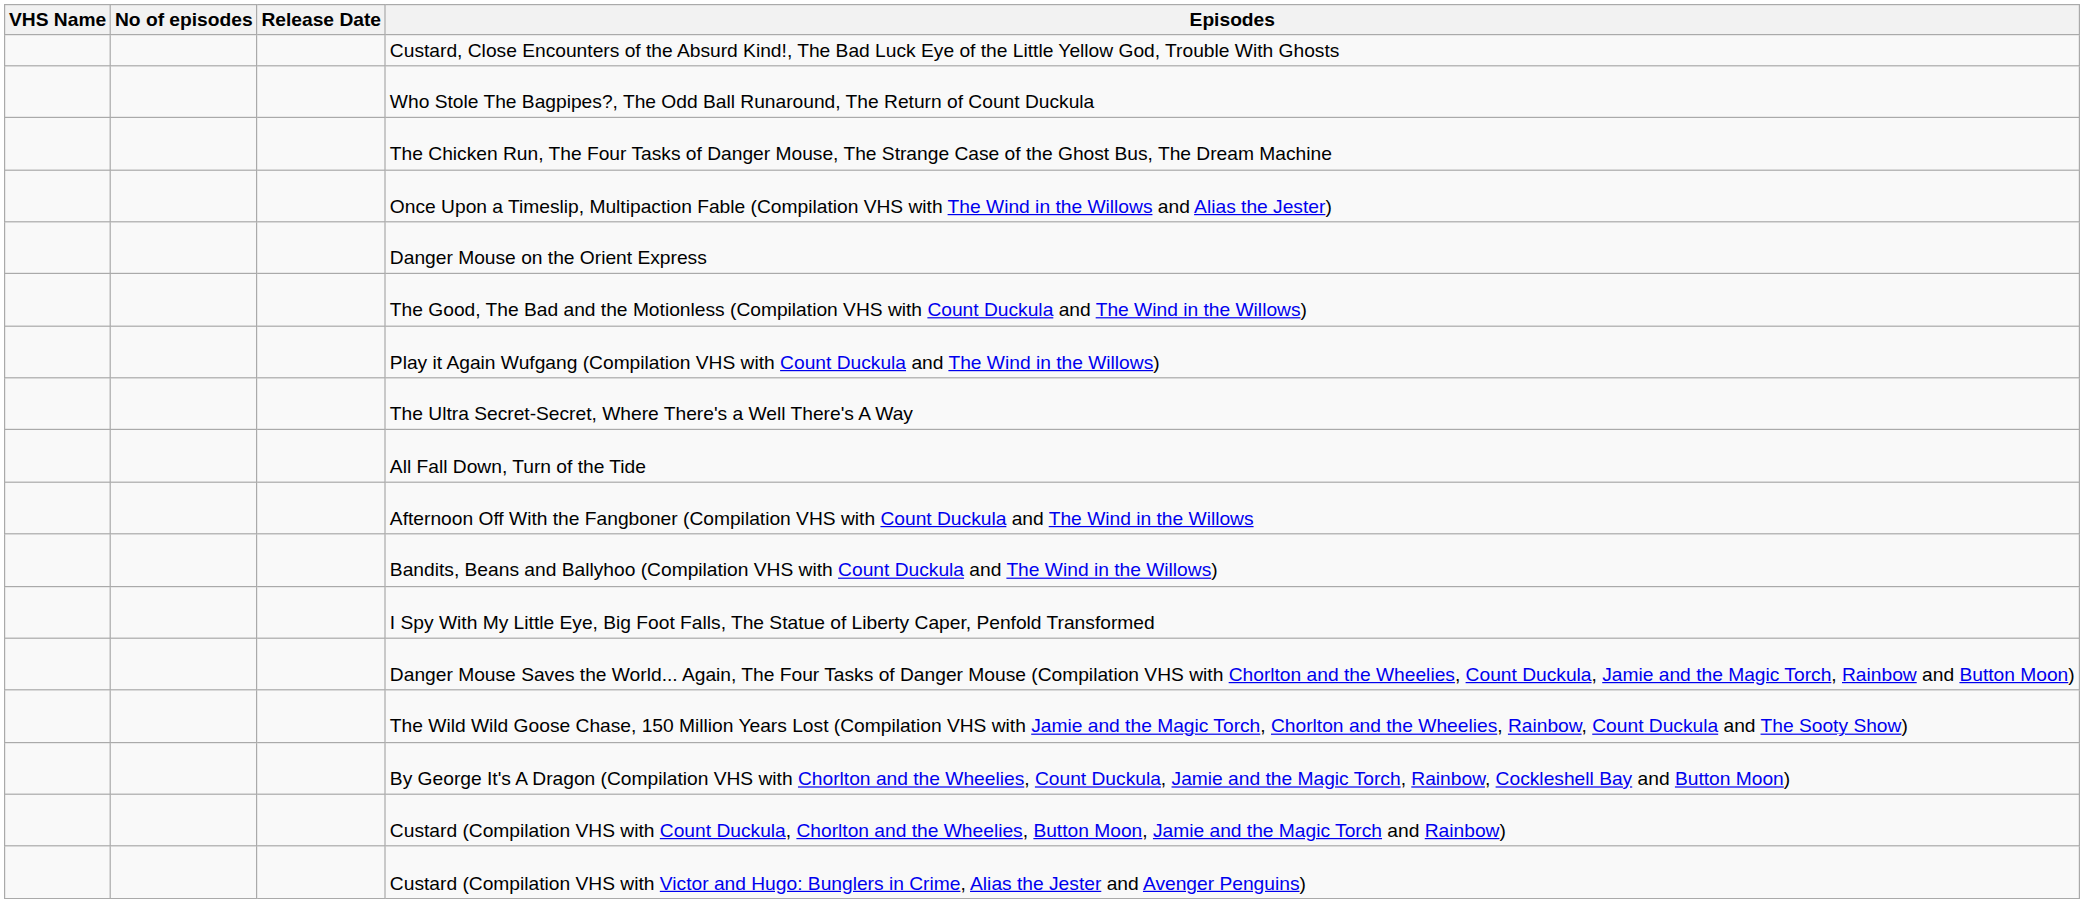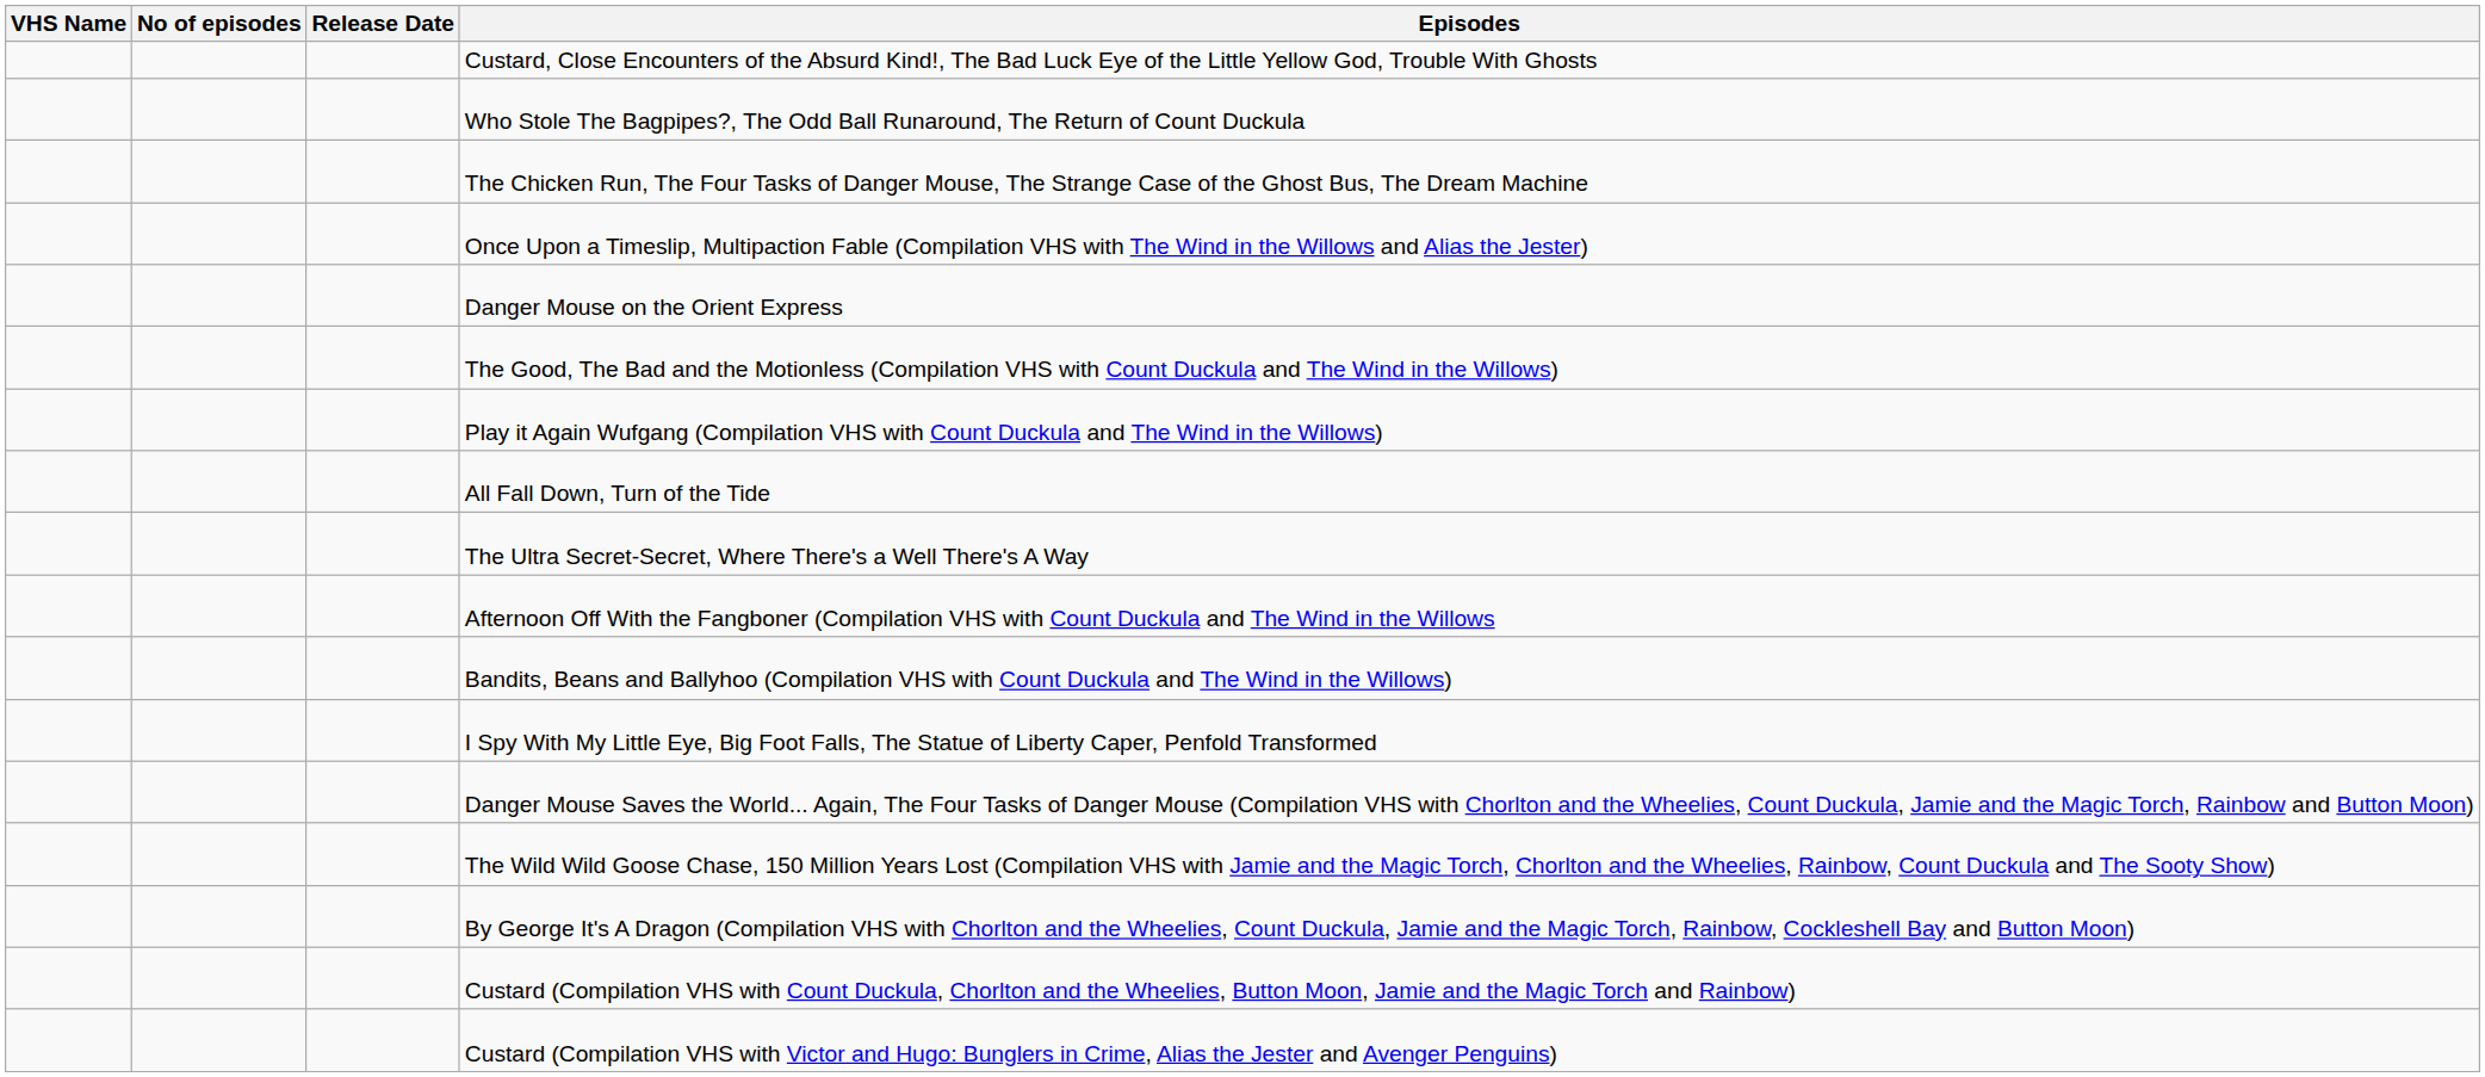 <table class="wikitable">
 <tr>
 <th>VHS Name</th>
 <th>No of episodes</th>
 <th>Release Date</th>
 <th>Episodes</th>
 </tr>
 <tr>
 <td></td>
 <td></td>
 <td></td>
 <td>Custard, Close Encounters of the Absurd Kind!, The Bad Luck Eye of the Little Yellow God, Trouble With Ghosts</td>
 </tr>
 <tr>
 <td></td>
 <td></td>
 <td></td>
 <td><br>Who Stole The Bagpipes?, The Odd Ball Runaround, The Return of Count Duckula</td>
 </tr>
 <tr>
 <td></td>
 <td></td>
 <td></td>
 <td><br>The Chicken Run, The Four Tasks of Danger Mouse, The Strange Case of the Ghost Bus, The Dream Machine</td>
 </tr>
 <tr>
 <td></td>
 <td></td>
 <td></td>
 <td><br>Once Upon a Timeslip, Multipaction Fable (Compilation VHS with <a href='#'>The Wind in the Willows</a> and <a href='#'>Alias the Jester</a>)</td>
 </tr>
 <tr>
 <td></td>
 <td></td>
 <td></td>
 <td><br>Danger Mouse on the Orient Express</td>
 </tr>
 <tr>
 <td></td>
 <td></td>
 <td></td>
 <td><br>The Good, The Bad and the Motionless (Compilation VHS with <a href='#'>Count Duckula</a> and <a href='#'>The Wind in the Willows</a>)</td>
 </tr>
 <tr>
 <td></td>
 <td></td>
 <td></td>
 <td><br>Play it Again Wufgang (Compilation VHS with <a href='#'>Count Duckula</a> and <a href='#'>The Wind in the Willows</a>)</td>
 </tr>
 <tr>
 <td></td>
 <td></td>
 <td></td>
-<td><br>The Ultra Secret-Secret, Where There's a Well There's A Way</td>
+<td><br>All Fall Down, Turn of the Tide</td>
 </tr>
 <tr>
 <td></td>
 <td></td>
 <td></td>
-<td><br>All Fall Down, Turn of the Tide</td>
+<td><br>The Ultra Secret-Secret, Where There's a Well There's A Way</td>
 </tr>
 <tr>
 <td></td>
 <td></td>
 <td></td>
 <td><br>Afternoon Off With the Fangboner (Compilation VHS with <a href='#'>Count Duckula</a> and <a href='#'>The Wind in the Willows</a></td>
 </tr>
 <tr>
 <td></td>
 <td></td>
 <td></td>
 <td><br>Bandits, Beans and Ballyhoo (Compilation VHS with <a href='#'>Count Duckula</a> and <a href='#'>The Wind in the Willows</a>)</td>
 </tr>
 <tr>
 <td></td>
 <td></td>
 <td></td>
 <td><br>I Spy With My Little Eye, Big Foot Falls, The Statue of Liberty Caper, Penfold Transformed</td>
 </tr>
 <tr>
 <td></td>
 <td></td>
 <td></td>
 <td><br>Danger Mouse Saves the World... Again, The Four Tasks of Danger Mouse (Compilation VHS with <a href='#'>Chorlton and the Wheelies</a>, <a href='#'>Count Duckula</a>, <a href='#'>Jamie and the Magic Torch</a>, <a href='#'>Rainbow</a> and <a href='#'>Button Moon</a>)</td>
 </tr>
 <tr>
 <td></td>
 <td></td>
 <td></td>
 <td><br>The Wild Wild Goose Chase, 150 Million Years Lost (Compilation VHS with <a href='#'>Jamie and the Magic Torch</a>, <a href='#'>Chorlton and the Wheelies</a>, <a href='#'>Rainbow</a>, <a href='#'>Count Duckula</a> and <a href='#'>The Sooty Show</a>)</td>
 </tr>
 <tr>
 <td></td>
 <td></td>
 <td></td>
 <td><br>By George It's A Dragon (Compilation VHS with <a href='#'>Chorlton and the Wheelies</a>, <a href='#'>Count Duckula</a>, <a href='#'>Jamie and the Magic Torch</a>, <a href='#'>Rainbow</a>, <a href='#'>Cockleshell Bay</a> and <a href='#'>Button Moon</a>)</td>
 </tr>
 <tr>
 <td></td>
 <td></td>
 <td></td>
 <td><br>Custard (Compilation VHS with <a href='#'>Count Duckula</a>, <a href='#'>Chorlton and the Wheelies</a>, <a href='#'>Button Moon</a>, <a href='#'>Jamie and the Magic Torch</a> and <a href='#'>Rainbow</a>)</td>
 </tr>
 <tr>
 <td></td>
 <td></td>
 <td></td>
 <td><br>Custard (Compilation VHS with <a href='#'>Victor and Hugo: Bunglers in Crime</a>, <a href='#'>Alias the Jester</a> and <a href='#'>Avenger Penguins</a>)</td>
 </tr>
 </table>
